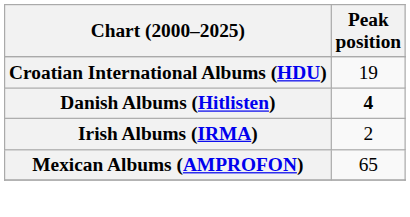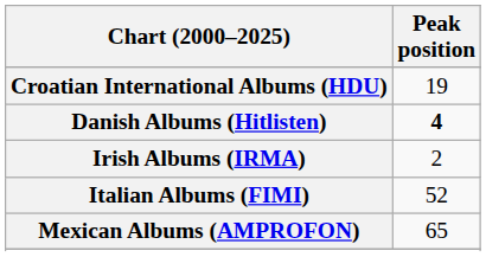 <table class="wikitable sortable plainrowheaders" style="text-align:center">
 <tr>
 <th scope="col">Chart (2000–2025)</th>
 <th scope="col">Peak<br>position</th>
 </tr>
 <tr>
 </tr>
 <tr>
 </tr>
 <tr>
 </tr>
 <tr>
 </tr>
 <tr>
 <th scope="row">Croatian International Albums (<a href='#'>HDU</a>)</th>
 <td>19</td>
 </tr>
 <tr>
 <th scope="row">Danish Albums (<a href='#'>Hitlisten</a>)</th>
 <td><strong>4</strong></td>
 </tr>
 <tr>
 <th scope="row">Irish Albums (<a href='#'>IRMA</a>)</th>
 <td>2</td>
 </tr>
 <tr>
+<th scope="row">Italian Albums (<a href='#'>FIMI</a>)</th>
+<td>52</td>
+</tr>
+<tr>
 <th scope="row">Mexican Albums (<a href='#'>AMPROFON</a>)</th>
 <td>65</td>
 </tr>
 <tr>
 </tr>
 <tr>
 </tr>
 <tr>
 </tr>
 </table>
